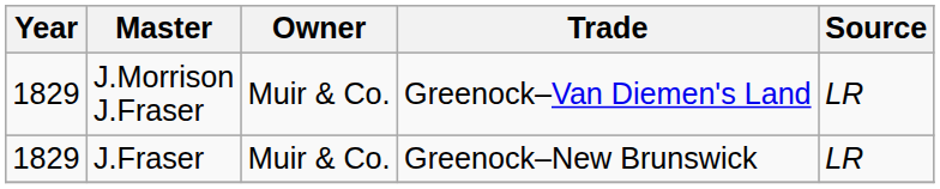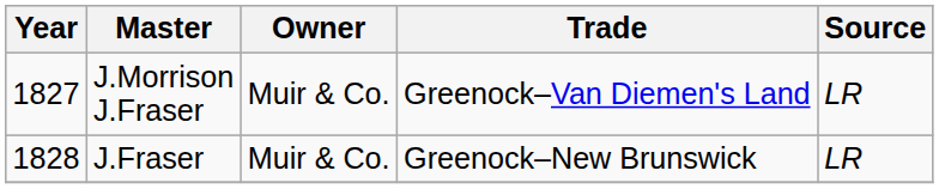 <table class=" wikitable">
 <tr>
 <th>Year</th>
 <th>Master</th>
 <th>Owner</th>
 <th>Trade</th>
 <th>Source</th>
 </tr>
 <tr>
-<td>1829</td>
+<td>1827</td>
 <td>J.Morrison<br>J.Fraser</td>
 <td>Muir & Co.</td>
 <td>Greenock–<a href='#'>Van Diemen's Land</a></td>
 <td><em>LR</em></td>
 </tr>
 <tr>
-<td>1829</td>
+<td>1828</td>
 <td>J.Fraser</td>
 <td>Muir & Co.</td>
 <td>Greenock–New Brunswick</td>
 <td><em>LR</em></td>
 </tr>
 <tr>
 </tr>
 </table>
